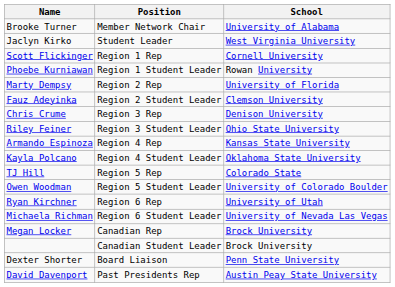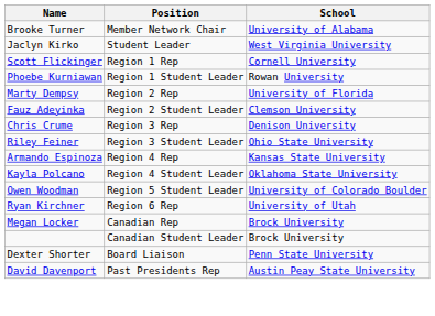 <table class="wikitable">
 <tr>
 <th>Name</th>
 <th>Position</th>
 <th>School</th>
 </tr>
 <tr>
 <td>Brooke Turner</td>
 <td>Member Network Chair</td>
 <td><a href='#'>University of Alabama</a></td>
 </tr>
 <tr>
 <td>Jaclyn Kirko</td>
 <td>Student Leader</td>
 <td><a href='#'>West Virginia University</a></td>
 </tr>
 <tr>
 <td><a href='#'>Scott Flickinger</a></td>
 <td>Region 1 Rep</td>
 <td><a href='#'>Cornell University</a></td>
 </tr>
 <tr>
 <td><a href='#'>Phoebe Kurniawan</a></td>
 <td>Region 1 Student Leader</td>
 <td>Rowan <a href='#'>University</a></td>
 </tr>
 <tr>
 <td><a href='#'>Marty Dempsy</a></td>
 <td>Region 2 Rep</td>
 <td><a href='#'>University of Florida</a></td>
 </tr>
 <tr>
 <td><a href='#'>Fauz Adeyinka</a></td>
 <td>Region 2 Student Leader</td>
 <td><a href='#'>Clemson University</a></td>
 </tr>
 <tr>
 <td><a href='#'>Chris Crume</a></td>
 <td>Region 3 Rep</td>
 <td><a href='#'>Denison University</a></td>
 </tr>
 <tr>
 <td><a href='#'>Riley Feiner</a></td>
 <td>Region 3 Student Leader</td>
 <td><a href='#'>Ohio State University</a></td>
 </tr>
 <tr>
 <td><a href='#'>Armando Espinoza</a></td>
 <td>Region 4 Rep</td>
 <td><a href='#'>Kansas State University</a></td>
 </tr>
 <tr>
 <td><a href='#'>Kayla Polcano</a></td>
 <td>Region 4 Student Leader</td>
 <td><a href='#'>Oklahoma State University</a></td>
 </tr>
 <tr>
-<td><a href='#'>TJ Hill</a></td>
-<td>Region 5 Rep</td>
-<td><a href='#'>Colorado State</a></td>
-</tr>
-<tr>
 <td><a href='#'>Owen Woodman</a></td>
 <td>Region 5 Student Leader</td>
 <td><a href='#'>University of Colorado Boulder</a></td>
 </tr>
 <tr>
 <td><a href='#'>Ryan Kirchner</a></td>
 <td>Region 6 Rep</td>
 <td><a href='#'>University of Utah</a></td>
-</tr>
-<tr>
-<td><a href='#'>Michaela Richman</a></td>
-<td>Region 6 Student Leader</td>
-<td><a href='#'>University of Nevada Las Vegas</a></td>
 </tr>
 <tr>
 <td><a href='#'>Megan Locker</a></td>
 <td>Canadian Rep</td>
 <td><a href='#'>Brock University</a></td>
 </tr>
 <tr>
 <td></td>
 <td>Canadian Student Leader</td>
 <td>Brock University</td>
 </tr>
 <tr>
 <td>Dexter Shorter</td>
 <td>Board Liaison</td>
 <td><a href='#'>Penn State University</a></td>
 </tr>
 <tr>
 <td><a href='#'>David Davenport</a></td>
 <td>Past Presidents Rep</td>
 <td><a href='#'>Austin Peay State University</a></td>
 </tr>
 </table>
